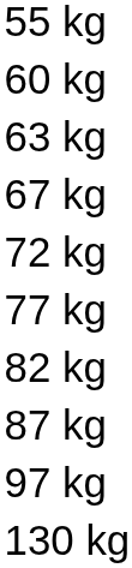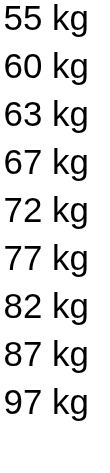 <table>
 <tr>
 <td rowspan=2>55 kg</td>
 <td rowspan=2></td>
 <td rowspan=2></td>
 <td></td>
 </tr>
 <tr>
 <td></td>
 </tr>
 <tr>
 <td rowspan=2>60 kg</td>
 <td rowspan=2></td>
 <td rowspan=2></td>
 <td></td>
 </tr>
 <tr>
 <td></td>
 </tr>
 <tr>
 <td rowspan=2>63 kg</td>
 <td rowspan=2></td>
 <td rowspan=2></td>
 <td></td>
 </tr>
 <tr>
 <td></td>
 </tr>
 <tr>
 <td rowspan=2>67 kg</td>
 <td rowspan=2></td>
 <td rowspan=2></td>
 <td></td>
 </tr>
 <tr>
 <td></td>
 </tr>
 <tr>
 <td rowspan=2>72 kg</td>
 <td rowspan=2></td>
 <td rowspan=2></td>
 <td></td>
 </tr>
 <tr>
 <td></td>
 </tr>
 <tr>
 <td rowspan=2>77 kg</td>
 <td rowspan=2></td>
 <td rowspan=2></td>
 <td></td>
 </tr>
 <tr>
 <td></td>
 </tr>
 <tr>
 <td rowspan=2>82 kg</td>
 <td rowspan=2></td>
 <td rowspan=2></td>
 <td></td>
 </tr>
 <tr>
 <td></td>
 </tr>
 <tr>
 <td>87 kg</td>
 <td></td>
 <td></td>
 <td></td>
 </tr>
 <tr>
 <td rowspan=2>97 kg</td>
 <td rowspan=2></td>
 <td rowspan=2></td>
 <td></td>
 </tr>
 <tr>
 <td></td>
 </tr>
-<tr>
-<td>130 kg</td>
-<td></td>
-<td></td>
-<td></td>
-</tr>
 </table>
